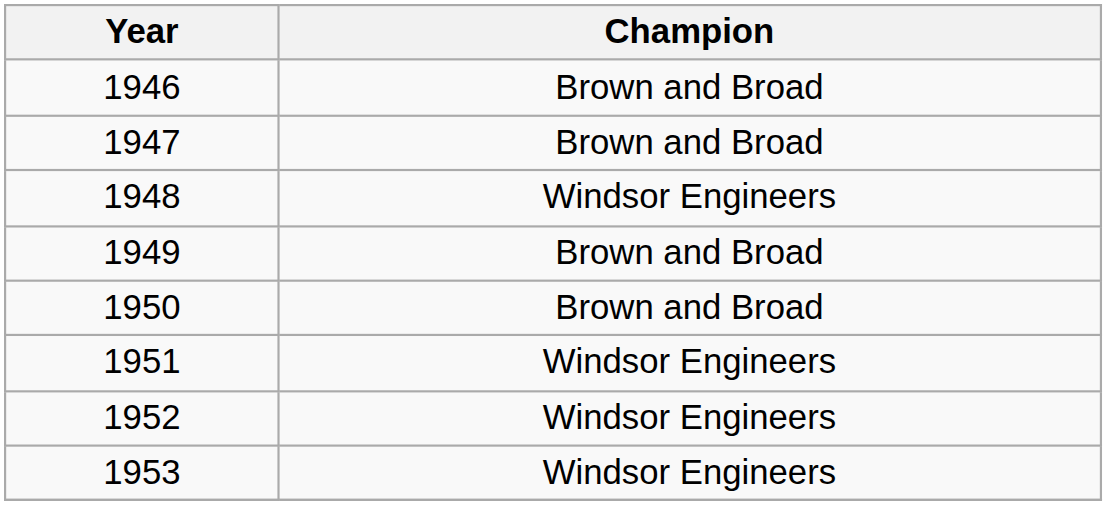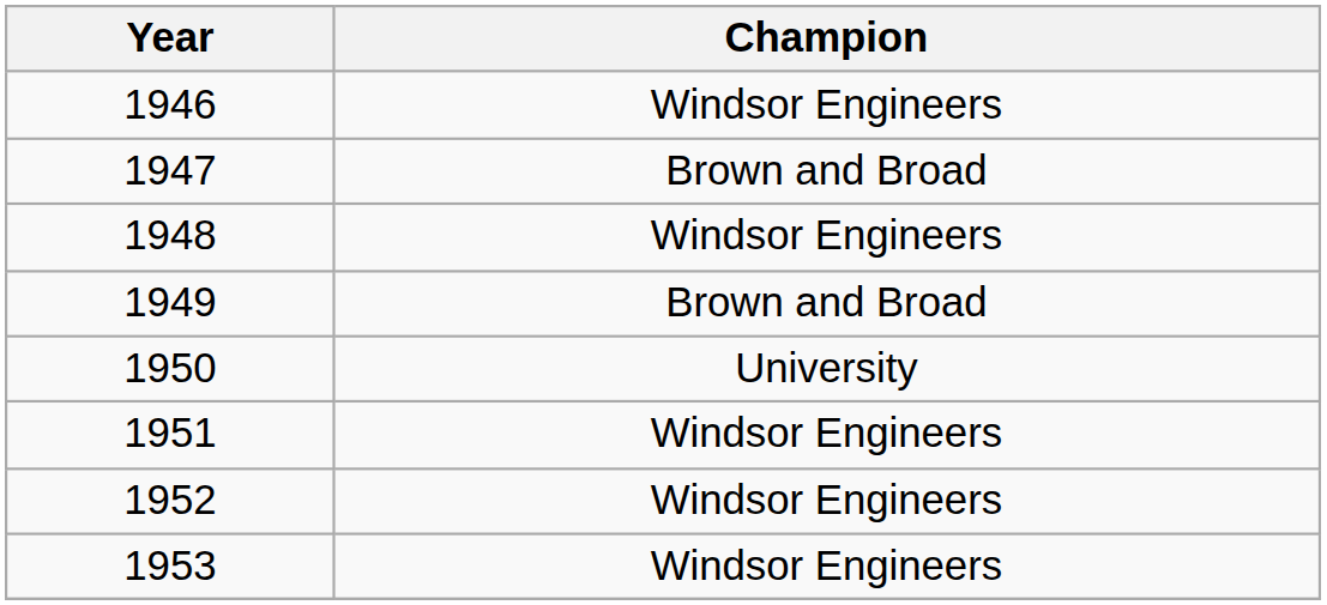 <table class="wikitable" width="40%" style="text-align:center;">
 <tr>
 <th width="10%">Year</th>
 <th width="30%">Champion</th>
 </tr>
 <tr>
 <td>1946</td>
-<td>Brown and Broad</td>
+<td>Windsor Engineers</td>
 </tr>
 <tr>
 <td>1947</td>
 <td>Brown and Broad</td>
 </tr>
 <tr>
 <td>1948</td>
 <td>Windsor Engineers</td>
 </tr>
 <tr>
 <td>1949</td>
 <td>Brown and Broad</td>
 </tr>
 <tr>
 <td>1950</td>
-<td>Brown and Broad</td>
+<td>University</td>
 </tr>
 <tr>
 <td>1951</td>
 <td>Windsor Engineers</td>
 </tr>
 <tr>
 <td>1952</td>
 <td>Windsor Engineers</td>
 </tr>
 <tr>
 <td>1953</td>
 <td>Windsor Engineers</td>
 </tr>
 <tr>
 </tr>
 </table>
